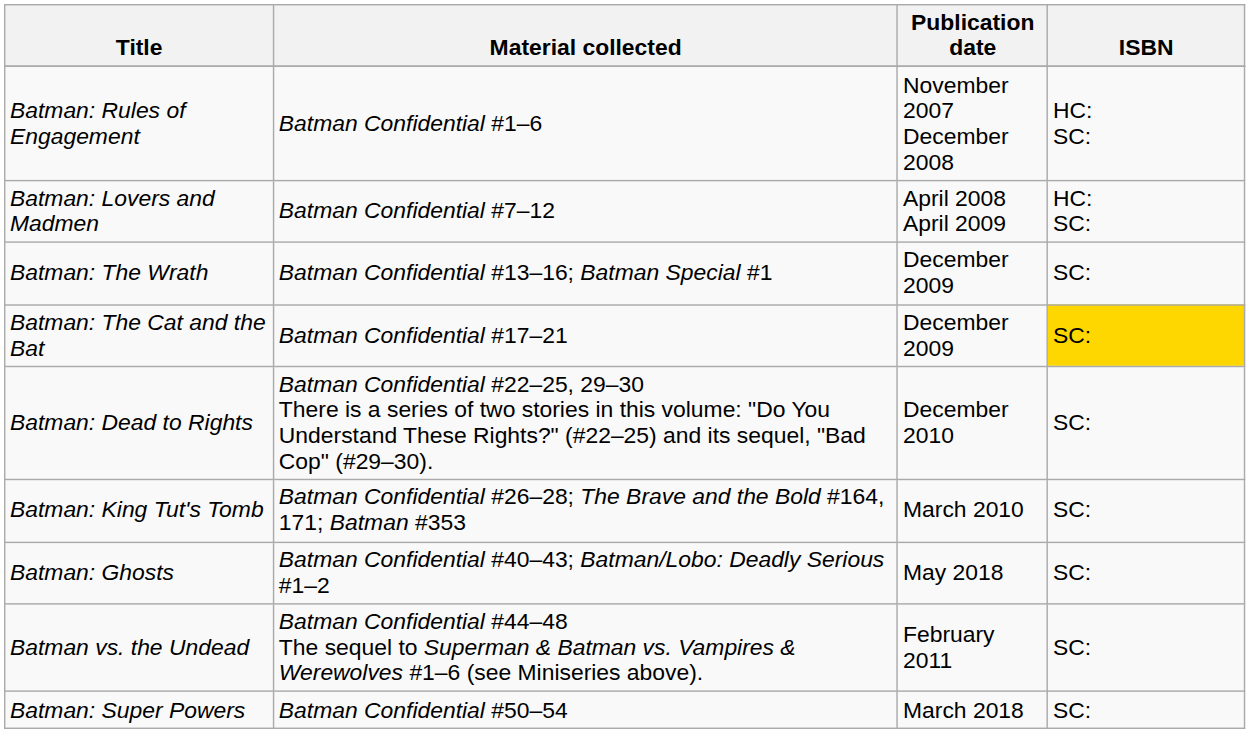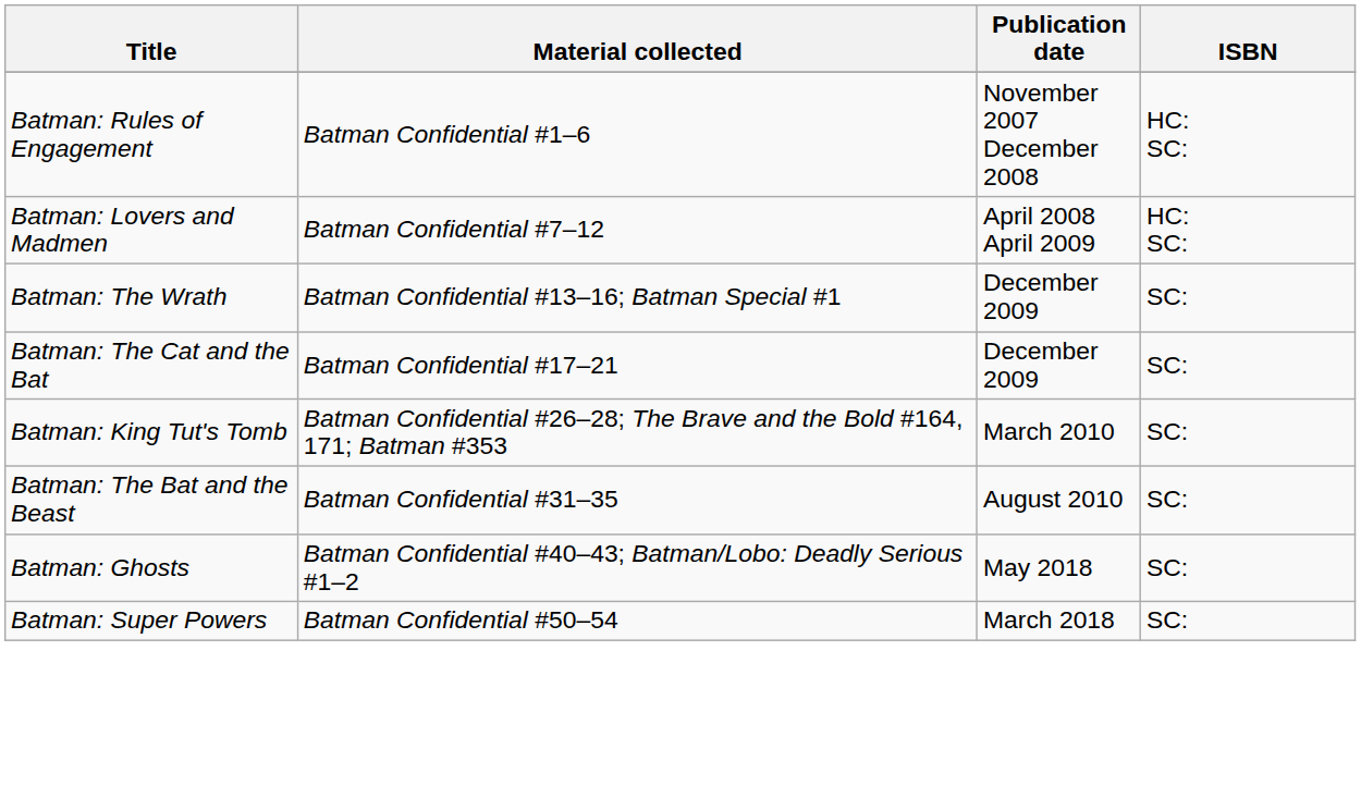 <table class="wikitable collapsible">
 <tr>
 <th style="vertical-align:bottom; width:200px;">Title</th>
 <th style="vertical-align:bottom; width:500px;" class="unsortable">Material collected</th>
 <th style="vertical-align:bottom; width:100px;">Publication date</th>
 <th style="vertical-align:bottom; width:150px;">ISBN</th>
 </tr>
 <tr style="vertical-align:top;">
 </tr>
 <tr>
 <td><em>Batman: Rules of Engagement</em></td>
 <td><em>Batman Confidential</em> #1–6</td>
 <td>November 2007<br>December 2008</td>
 <td>HC: <br>SC: </td>
 </tr>
 <tr>
 <td><em>Batman: Lovers and Madmen</em></td>
 <td><em>Batman Confidential</em> #7–12</td>
 <td>April 2008<br>April 2009</td>
 <td>HC: <br>SC: </td>
 </tr>
 <tr>
 <td><em>Batman: The Wrath</em></td>
 <td><em>Batman Confidential</em> #13–16; <em>Batman Special</em> #1</td>
 <td>December 2009</td>
 <td>SC: </td>
 </tr>
 <tr>
 <td><em>Batman: The Cat and the Bat</em></td>
 <td><em>Batman Confidential</em> #17–21</td>
 <td>December 2009</td>
-<td style="background: gold;">SC: </td>
-</tr>
-<tr>
-<td><em>Batman: Dead to Rights</em></td>
-<td><em>Batman Confidential</em> #22–25, 29–30<br>There is a series of two stories in this volume: "Do You Understand These Rights?" (#22–25) and its sequel, "Bad Cop" (#29–30).</td>
-<td>December 2010</td>
 <td>SC: </td>
 </tr>
 <tr>
 <td><em>Batman: King Tut's Tomb</em></td>
 <td><em>Batman Confidential</em> #26–28; <em>The Brave and the Bold</em> #164, 171; <em>Batman</em> #353</td>
 <td>March 2010</td>
 <td>SC: </td>
 </tr>
 <tr>
+<td><em>Batman: The Bat and the Beast</em></td>
+<td><em>Batman Confidential</em> #31–35</td>
+<td>August 2010</td>
+<td>SC: </td>
+</tr>
+<tr>
 <td><em>Batman: Ghosts</em></td>
 <td><em>Batman Confidential</em> #40–43; <em>Batman/Lobo: Deadly Serious</em> #1–2</td>
 <td>May 2018</td>
-<td>SC: </td>
-</tr>
-<tr>
-<td><em>Batman vs. the Undead</em></td>
-<td><em>Batman Confidential</em> #44–48<br>The sequel to <em>Superman & Batman vs. Vampires & Werewolves</em> #1–6 (see Miniseries above).</td>
-<td>February 2011</td>
 <td>SC: </td>
 </tr>
 <tr>
 <td><em>Batman: Super Powers</em></td>
 <td><em>Batman Confidential</em> #50–54</td>
 <td>March 2018</td>
 <td>SC: </td>
 </tr>
 </table>
